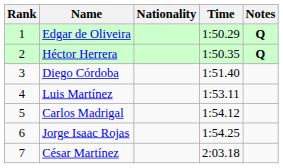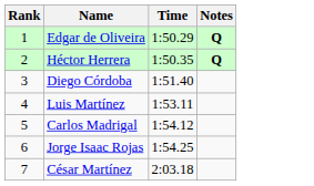 <table class="wikitable sortable" style="text-align:center">
 <tr>
 <th>Rank</th>
 <th>Name</th>
-<th>Nationality</th>
 <th>Time</th>
 <th>Notes</th>
 </tr>
 <tr bgcolor=ccffcc>
 <td align=center>1</td>
 <td align=left><a href='#'>Edgar de Oliveira</a></td>
-<td align=left></td>
 <td>1:50.29</td>
 <td><strong>Q</strong></td>
 </tr>
 <tr bgcolor=ccffcc>
 <td align=center>2</td>
 <td align=left><a href='#'>Héctor Herrera</a></td>
-<td align=left></td>
 <td>1:50.35</td>
 <td><strong>Q</strong></td>
 </tr>
 <tr>
 <td align=center>3</td>
 <td align=left><a href='#'>Diego Córdoba</a></td>
-<td align=left></td>
 <td>1:51.40</td>
 <td></td>
 </tr>
 <tr>
 <td align=center>4</td>
 <td align=left><a href='#'>Luis Martínez</a></td>
-<td align=left></td>
 <td>1:53.11</td>
 <td></td>
 </tr>
 <tr>
 <td align=center>5</td>
 <td align=left><a href='#'>Carlos Madrigal</a></td>
-<td align=left></td>
 <td>1:54.12</td>
 <td></td>
 </tr>
 <tr>
 <td align=center>6</td>
 <td align=left><a href='#'>Jorge Isaac Rojas</a></td>
-<td align=left></td>
 <td>1:54.25</td>
 <td></td>
 </tr>
 <tr>
 <td align=center>7</td>
 <td align=left><a href='#'>César Martínez</a></td>
-<td align=left></td>
 <td>2:03.18</td>
 <td></td>
 </tr>
 </table>
